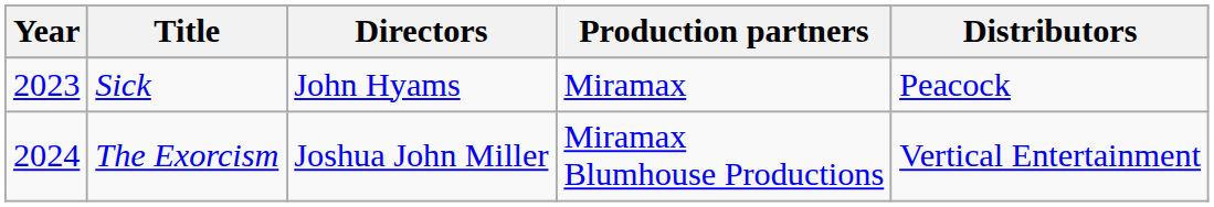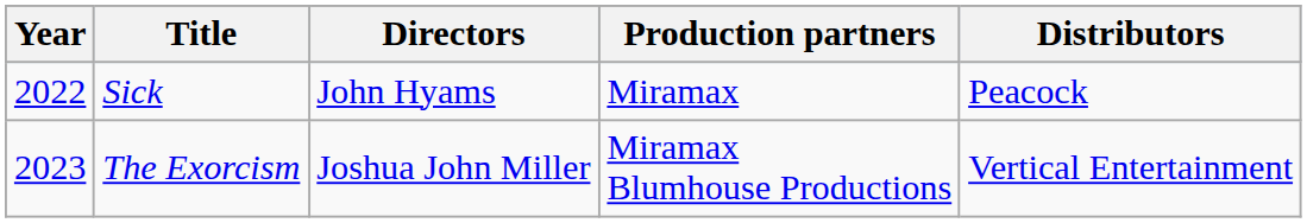 <table class="wikitable sortable">
 <tr style="background:#b0c4de; text-align:center;">
 <th>Year</th>
 <th>Title</th>
 <th>Directors</th>
 <th>Production partners</th>
 <th>Distributors</th>
 </tr>
 <tr>
-<td><a href='#'>2023</a></td>
+<td><a href='#'>2022</a></td>
 <td><em><a href='#'>Sick</a></em></td>
 <td><a href='#'>John Hyams</a></td>
 <td><a href='#'>Miramax</a></td>
 <td><a href='#'>Peacock</a></td>
 </tr>
 <tr>
-<td><a href='#'>2024</a></td>
+<td><a href='#'>2023</a></td>
 <td><em><a href='#'>The Exorcism</a></em></td>
 <td><a href='#'>Joshua John Miller</a></td>
 <td><a href='#'>Miramax</a><br><a href='#'>Blumhouse Productions</a></td>
 <td><a href='#'>Vertical Entertainment</a></td>
 </tr>
 </table>
